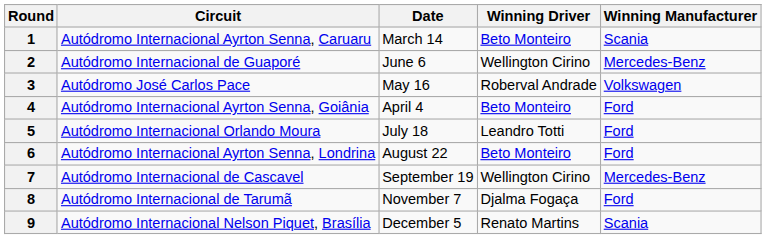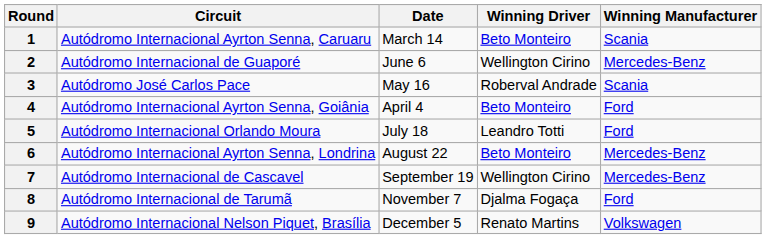 <table class="wikitable" style="font-size: 85%;">
 <tr>
 <th>Round</th>
 <th>Circuit</th>
 <th>Date</th>
 <th>Winning Driver</th>
 <th>Winning Manufacturer</th>
 </tr>
 <tr>
 <th>1</th>
 <td><a href='#'>Autódromo Internacional Ayrton Senna</a>, <a href='#'>Caruaru</a></td>
 <td>March 14</td>
 <td><a href='#'>Beto Monteiro</a></td>
 <td><a href='#'>Scania</a></td>
 </tr>
 <tr>
 <th>2</th>
 <td><a href='#'>Autódromo Internacional de Guaporé</a></td>
 <td>June 6</td>
 <td>Wellington Cirino</td>
 <td><a href='#'>Mercedes-Benz</a></td>
 </tr>
 <tr>
 <th>3</th>
 <td><a href='#'>Autódromo José Carlos Pace</a></td>
 <td>May 16</td>
 <td>Roberval Andrade</td>
-<td><a href='#'>Volkswagen</a></td>
+<td><a href='#'>Scania</a></td>
 </tr>
 <tr>
 <th>4</th>
 <td><a href='#'>Autódromo Internacional Ayrton Senna</a>, <a href='#'>Goiânia</a></td>
 <td>April 4</td>
 <td><a href='#'>Beto Monteiro</a></td>
 <td><a href='#'>Ford</a></td>
 </tr>
 <tr>
 <th>5</th>
 <td><a href='#'>Autódromo Internacional Orlando Moura</a></td>
 <td>July 18</td>
 <td>Leandro Totti</td>
 <td><a href='#'>Ford</a></td>
 </tr>
 <tr>
 <th>6</th>
 <td><a href='#'>Autódromo Internacional Ayrton Senna</a>, <a href='#'>Londrina</a></td>
 <td>August 22</td>
 <td><a href='#'>Beto Monteiro</a></td>
-<td><a href='#'>Ford</a></td>
+<td><a href='#'>Mercedes-Benz</a></td>
 </tr>
 <tr>
 <th>7</th>
 <td><a href='#'>Autódromo Internacional de Cascavel</a></td>
 <td>September 19</td>
 <td>Wellington Cirino</td>
 <td><a href='#'>Mercedes-Benz</a></td>
 </tr>
 <tr>
 <th>8</th>
 <td><a href='#'>Autódromo Internacional de Tarumã</a></td>
 <td>November 7</td>
 <td>Djalma Fogaça</td>
 <td><a href='#'>Ford</a></td>
 </tr>
 <tr>
 <th>9</th>
 <td><a href='#'>Autódromo Internacional Nelson Piquet</a>, <a href='#'>Brasília</a></td>
 <td>December 5</td>
 <td>Renato Martins</td>
-<td><a href='#'>Scania</a></td>
+<td><a href='#'>Volkswagen</a></td>
 </tr>
 </table>
